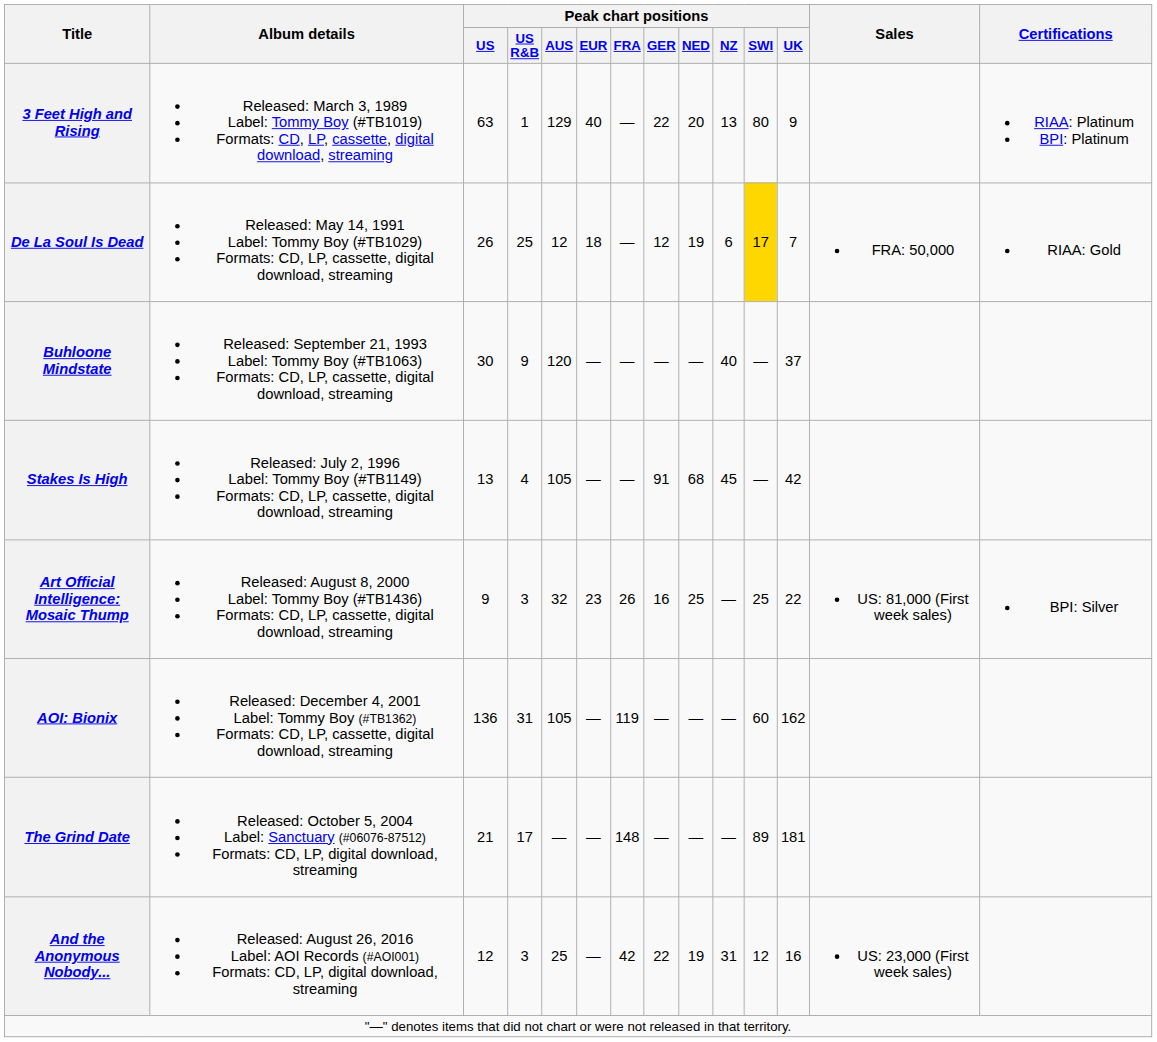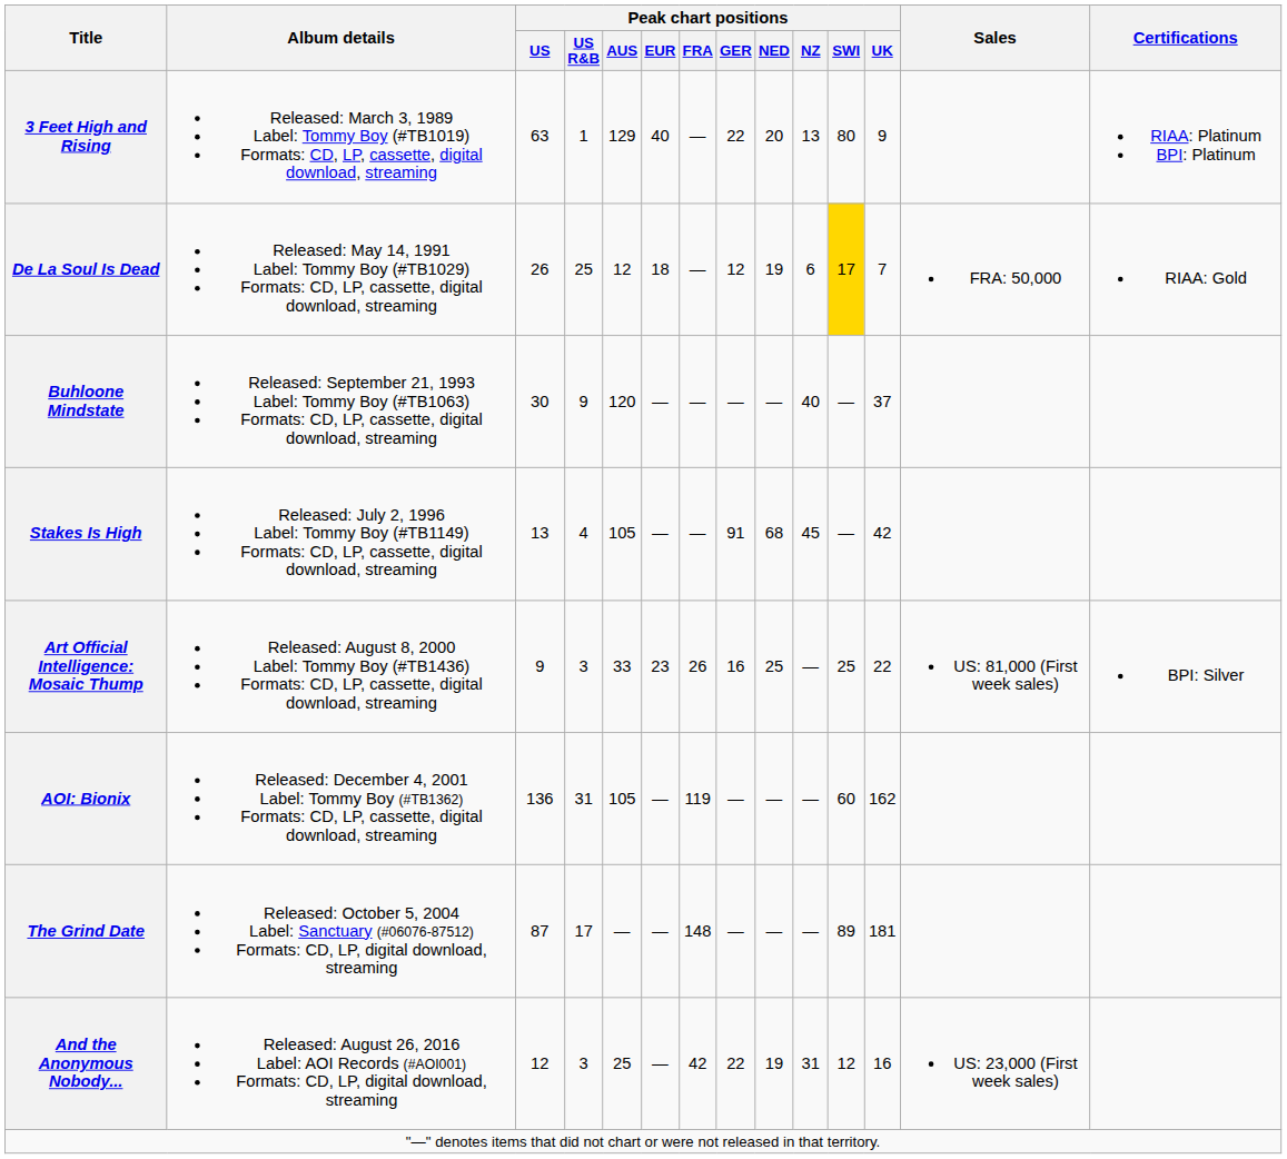 <table class="wikitable plainrowheaders" style="text-align:center;" border="1">
 <tr>
 <th scope="col" rowspan="2" style="width:10em;">Title</th>
 <th scope="col" rowspan="2" style="width:23em;">Album details</th>
 <th scope="col" colspan="10">Peak chart positions</th>
 <th scope="col" rowspan="2" style="width:12em;">Sales</th>
 <th scope="col" rowspan="2" style="width:12em;"><a href='#'>Certifications</a></th>
 </tr>
 <tr>
 <th scope="col" style="width:3em;font-size:90%;"><a href='#'>US</a><br></th>
 <th style="width:2em;font-size:90%;"><a href='#'>US<br>R&B</a><br></th>
 <th style="width:2em;font-size:90%;"><a href='#'>AUS</a><br></th>
 <th style="width:2em;font-size:90%;"><a href='#'>EUR</a><br></th>
 <th style="width:2em;font-size:90%;"><a href='#'>FRA</a><br></th>
 <th style="width:2em;font-size:90%;"><a href='#'>GER</a><br></th>
 <th style="width:2em;font-size:90%;"><a href='#'>NED</a><br></th>
 <th style="width:2em;font-size:90%;"><a href='#'>NZ</a><br></th>
 <th style="width:2em;font-size:90%;"><a href='#'>SWI</a><br></th>
 <th style="width:2em;font-size:90%;"><a href='#'>UK</a><br></th>
 </tr>
 <tr>
 <th scope="row"><em><a href='#'>3 Feet High and Rising</a></em></th>
 <td><br><ul><li>Released: March 3, 1989</li><li>Label: <a href='#'>Tommy Boy</a> (#TB1019)</li><li>Formats: <a href='#'>CD</a>, <a href='#'>LP</a>, <a href='#'>cassette</a>, <a href='#'>digital download</a>, <a href='#'>streaming</a></li></ul></td>
 <td>63</td>
 <td>1</td>
 <td>129</td>
 <td>40</td>
 <td>—</td>
 <td>22</td>
 <td>20</td>
 <td>13</td>
 <td>80</td>
 <td>9</td>
 <td></td>
 <td><br><ul><li><a href='#'>RIAA</a>: Platinum</li><li><a href='#'>BPI</a>: Platinum</li></ul></td>
 </tr>
 <tr>
 <th scope="row"><em><a href='#'>De La Soul Is Dead</a></em></th>
 <td><br><ul><li>Released: May 14, 1991</li><li>Label: Tommy Boy (#TB1029)</li><li>Formats: CD, LP, cassette, digital download, streaming</li></ul></td>
 <td>26</td>
 <td>25</td>
 <td>12</td>
 <td>18</td>
 <td>—</td>
 <td>12</td>
 <td>19</td>
 <td>6</td>
 <td style="background: gold;">17</td>
 <td>7</td>
 <td><br><ul><li>FRA: 50,000</li></ul></td>
 <td><br><ul><li>RIAA: Gold</li></ul></td>
 </tr>
 <tr>
 <th scope="row"><em><a href='#'>Buhloone Mindstate</a></em></th>
 <td><br><ul><li>Released: September 21, 1993</li><li>Label: Tommy Boy (#TB1063)</li><li>Formats: CD, LP, cassette, digital download, streaming</li></ul></td>
 <td>30</td>
 <td>9</td>
 <td>120</td>
 <td>—</td>
 <td>—</td>
 <td>—</td>
 <td>—</td>
 <td>40</td>
 <td>—</td>
 <td>37</td>
 <td></td>
 <td></td>
 </tr>
 <tr>
 <th scope="row"><em><a href='#'>Stakes Is High</a></em></th>
 <td><br><ul><li>Released: July 2, 1996</li><li>Label: Tommy Boy (#TB1149)</li><li>Formats: CD, LP, cassette, digital download, streaming</li></ul></td>
 <td>13</td>
 <td>4</td>
 <td>105</td>
 <td>—</td>
 <td>—</td>
 <td>91</td>
 <td>68</td>
 <td>45</td>
 <td>—</td>
 <td>42</td>
 <td></td>
 <td></td>
 </tr>
 <tr>
 <th scope="row"><em><a href='#'>Art Official Intelligence: Mosaic Thump</a></em></th>
 <td><br><ul><li>Released: August 8, 2000</li><li>Label: Tommy Boy (#TB1436)</li><li>Formats: CD, LP, cassette, digital download, streaming</li></ul></td>
 <td>9</td>
 <td>3</td>
-<td>32</td>
+<td>33</td>
 <td>23</td>
 <td>26</td>
 <td>16</td>
 <td>25</td>
 <td>—</td>
 <td>25</td>
 <td>22</td>
 <td><br><ul><li>US: 81,000 (First week sales)</li></ul></td>
 <td><br><ul><li>BPI: Silver</li></ul></td>
 </tr>
 <tr>
 <th scope="row"><em><a href='#'>AOI: Bionix</a></em></th>
 <td><br><ul><li>Released: December 4, 2001</li><li>Label: Tommy Boy <small>(#TB1362)</small></li><li>Formats: CD, LP, cassette, digital download, streaming</li></ul></td>
 <td>136</td>
 <td>31</td>
 <td>105</td>
 <td>—</td>
 <td>119</td>
 <td>—</td>
 <td>—</td>
 <td>—</td>
 <td>60</td>
 <td>162</td>
 <td></td>
 <td></td>
 </tr>
 <tr>
 <th scope="row"><em><a href='#'>The Grind Date</a></em></th>
 <td><br><ul><li>Released: October 5, 2004</li><li>Label: <a href='#'>Sanctuary</a> <small>(#06076-87512)</small></li><li>Formats: CD, LP, digital download, streaming</li></ul></td>
-<td>21</td>
+<td>87</td>
 <td>17</td>
 <td>—</td>
 <td>—</td>
 <td>148</td>
 <td>—</td>
 <td>—</td>
 <td>—</td>
 <td>89</td>
 <td>181</td>
 <td></td>
 <td></td>
 </tr>
 <tr>
 <th scope="row"><em><a href='#'>And the Anonymous Nobody...</a></em></th>
 <td><br><ul><li>Released: August 26, 2016</li><li>Label: AOI Records <small>(#AOI001)</small></li><li>Formats: CD, LP, digital download, streaming</li></ul></td>
 <td>12</td>
 <td>3</td>
 <td>25</td>
 <td>—</td>
 <td>42</td>
 <td>22</td>
 <td>19</td>
 <td>31</td>
 <td>12</td>
 <td>16</td>
 <td><br><ul><li>US: 23,000 (First week sales)</li></ul></td>
 <td></td>
 </tr>
 <tr>
 <td colspan="14" style="font-size:90%">"—" denotes items that did not chart or were not released in that territory.</td>
 </tr>
 </table>
